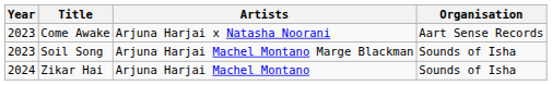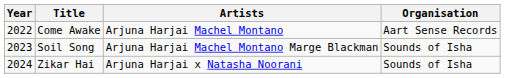 <table class="wikitable sortable">
 <tr>
 <th>Year</th>
 <th>Title</th>
 <th>Artists</th>
 <th>Organisation</th>
 </tr>
 <tr>
-<td>2023</td>
+<td>2022</td>
 <td>Come Awake</td>
-<td>Arjuna Harjai x <a href='#'>Natasha Noorani</a></td>
+<td>Arjuna Harjai <a href='#'>Machel Montano</a></td>
 <td>Aart Sense Records </td>
 </tr>
 <tr>
 <td>2023</td>
 <td>Soil Song</td>
 <td>Arjuna Harjai  <a href='#'>Machel Montano</a> Marge Blackman</td>
 <td>Sounds of Isha </td>
 </tr>
 <tr>
 <td>2024</td>
 <td>Zikar Hai</td>
-<td>Arjuna Harjai <a href='#'>Machel Montano</a></td>
+<td>Arjuna Harjai x <a href='#'>Natasha Noorani</a></td>
 <td>Sounds of Isha </td>
 </tr>
 </table>
